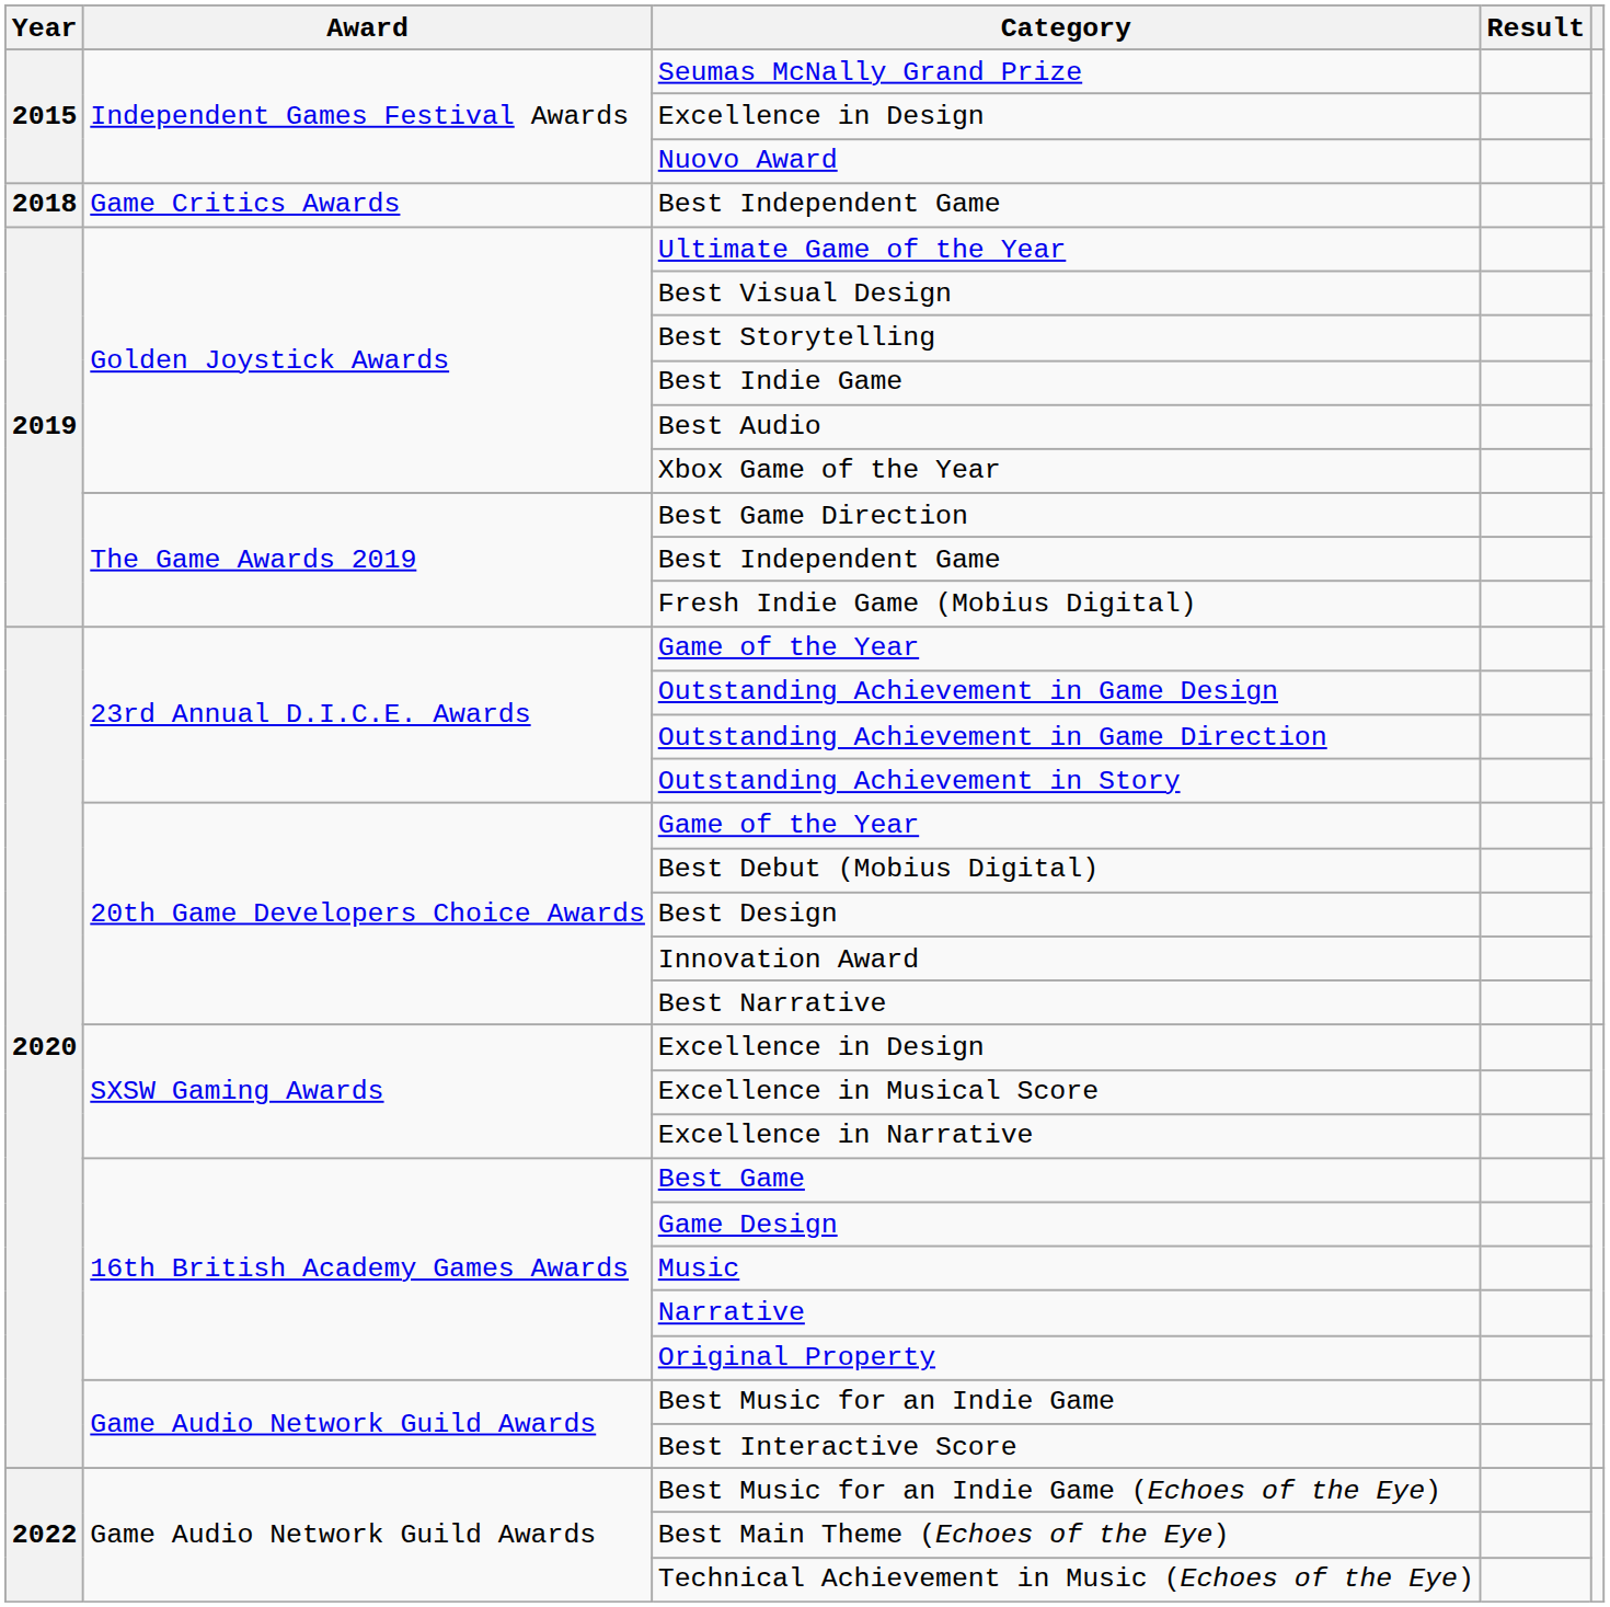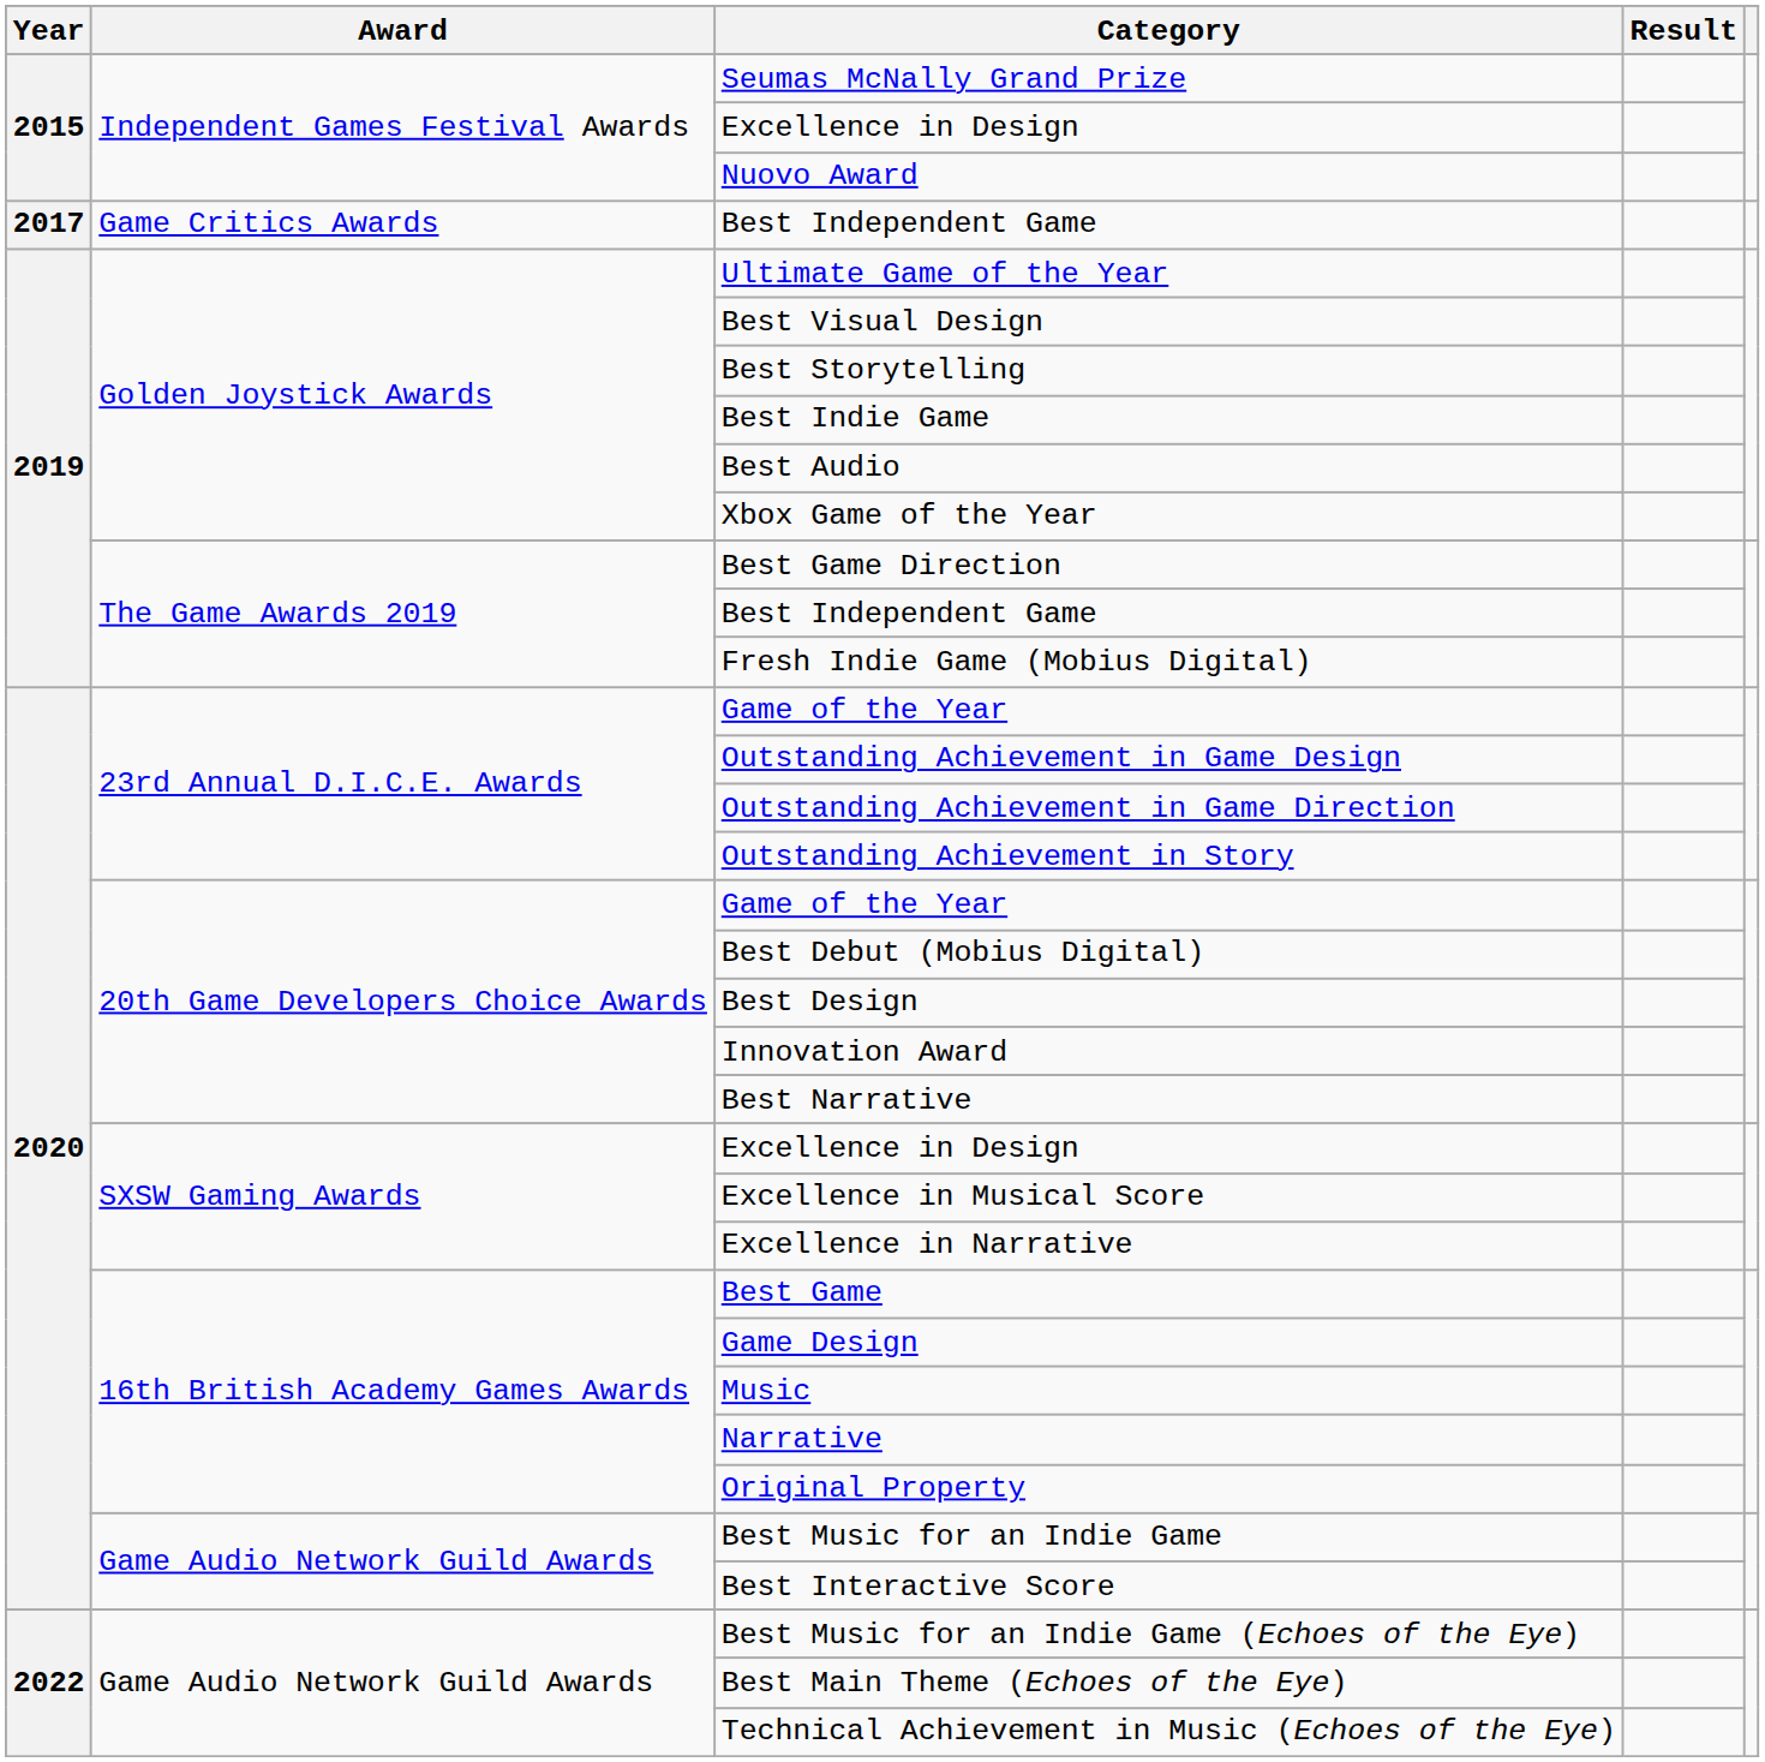 <table class="wikitable sortable">
 <tr>
 <th scope=col>Year</th>
 <th scope=col>Award</th>
 <th scope=col>Category</th>
 <th scope=col>Result</th>
 <th scope=col class="unsortable"></th>
 </tr>
 <tr>
 <th scope=rowgroup align="center" rowspan="3">2015</th>
 <td rowspan="3"><a href='#'>Independent Games Festival</a> Awards</td>
 <td><a href='#'>Seumas McNally Grand Prize</a></td>
 <td></td>
 <td rowspan="3" align="center"></td>
 </tr>
 <tr>
 <td>Excellence in Design</td>
 <td></td>
 </tr>
 <tr>
 <td><a href='#'>Nuovo Award</a></td>
 <td></td>
 </tr>
 <tr>
-<th scope=row align="center">2018</th>
+<th scope=row align="center">2017</th>
 <td><a href='#'>Game Critics Awards</a></td>
 <td>Best Independent Game</td>
 <td></td>
 <td align="center"></td>
 </tr>
 <tr>
 <th scope=rowgroup rowspan="9">2019</th>
 <td rowspan="6"><a href='#'>Golden Joystick Awards</a></td>
 <td><a href='#'>Ultimate Game of the Year</a></td>
 <td></td>
 <td rowspan="6" align="center"><br><br></td>
 </tr>
 <tr>
 <td>Best Visual Design</td>
 <td></td>
 </tr>
 <tr>
 <td>Best Storytelling</td>
 <td></td>
 </tr>
 <tr>
 <td>Best Indie Game</td>
 <td></td>
 </tr>
 <tr>
 <td>Best Audio</td>
 <td></td>
 </tr>
 <tr>
 <td>Xbox Game of the Year</td>
 <td></td>
 </tr>
 <tr>
 <td rowspan="3"><a href='#'>The Game Awards 2019</a></td>
 <td>Best Game Direction</td>
 <td></td>
 <td rowspan="3" align="center"></td>
 </tr>
 <tr>
 <td>Best Independent Game</td>
 <td></td>
 </tr>
 <tr>
 <td>Fresh Indie Game (Mobius Digital)</td>
 <td></td>
 </tr>
 <tr>
 <th scope=rowgroup rowspan="19">2020</th>
 <td rowspan="4"><a href='#'>23rd Annual D.I.C.E. Awards</a></td>
 <td><a href='#'>Game of the Year</a></td>
 <td></td>
 <td rowspan="4" align="center"></td>
 </tr>
 <tr>
 <td><a href='#'>Outstanding Achievement in Game Design</a></td>
 <td></td>
 </tr>
 <tr>
 <td><a href='#'>Outstanding Achievement in Game Direction</a></td>
 <td></td>
 </tr>
 <tr>
 <td><a href='#'>Outstanding Achievement in Story</a></td>
 <td></td>
 </tr>
 <tr>
 <td rowspan="5"><a href='#'>20th Game Developers Choice Awards</a></td>
 <td><a href='#'>Game of the Year</a></td>
 <td></td>
 <td rowspan="5" align="center"></td>
 </tr>
 <tr>
 <td>Best Debut (Mobius Digital)</td>
 <td></td>
 </tr>
 <tr>
 <td>Best Design</td>
 <td></td>
 </tr>
 <tr>
 <td>Innovation Award</td>
 <td></td>
 </tr>
 <tr>
 <td>Best Narrative</td>
 <td></td>
 </tr>
 <tr>
 <td rowspan="3"><a href='#'>SXSW Gaming Awards</a></td>
 <td>Excellence in Design</td>
 <td></td>
 <td rowspan="3" align="center"></td>
 </tr>
 <tr>
 <td>Excellence in Musical Score</td>
 <td></td>
 </tr>
 <tr>
 <td>Excellence in Narrative</td>
 <td></td>
 </tr>
 <tr>
 <td rowspan="5"><a href='#'>16th British Academy Games Awards</a></td>
 <td><a href='#'>Best Game</a></td>
 <td></td>
 <td rowspan="5" align="center"><br></td>
 </tr>
 <tr>
 <td><a href='#'>Game Design</a></td>
 <td></td>
 </tr>
 <tr>
 <td><a href='#'>Music</a></td>
 <td></td>
 </tr>
 <tr>
 <td><a href='#'>Narrative</a></td>
 <td></td>
 </tr>
 <tr>
 <td><a href='#'>Original Property</a></td>
 <td></td>
 </tr>
 <tr>
 <td rowspan="2"><a href='#'>Game Audio Network Guild Awards</a></td>
 <td>Best Music for an Indie Game</td>
 <td></td>
 <td rowspan="2" align="center"></td>
 </tr>
 <tr>
 <td>Best Interactive Score</td>
 <td></td>
 </tr>
 <tr>
 <th scope=rowgroup rowspan="3">2022</th>
 <td rowspan="3">Game Audio Network Guild Awards</td>
 <td>Best Music for an Indie Game (<em>Echoes of the Eye</em>)</td>
 <td></td>
 <td rowspan="3" align="center"><br></td>
 </tr>
 <tr>
 <td>Best Main Theme (<em>Echoes of the Eye</em>)</td>
 <td></td>
 </tr>
 <tr>
 <td>Technical Achievement in Music (<em>Echoes of the Eye</em>)</td>
 <td></td>
 </tr>
 </table>
